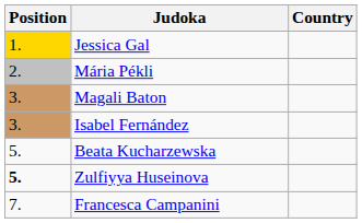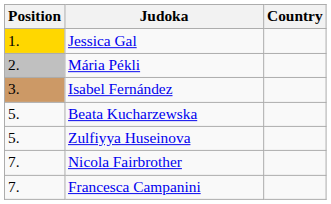 <table class=wikitable>
 <tr>
 <th width=10>Position</th>
 <th width=200>Judoka</th>
 <th width=10>Country</th>
 </tr>
 <tr>
 <td bgcolor=gold>1.</td>
 <td><a href='#'>Jessica Gal</a></td>
 <td></td>
 </tr>
 <tr>
 <td bgcolor="silver">2.</td>
 <td><a href='#'>Mária Pékli</a></td>
 <td></td>
 </tr>
 <tr>
 <td bgcolor="CC9966">3.</td>
-<td><a href='#'>Magali Baton</a></td>
-<td></td>
-</tr>
-<tr>
-<td bgcolor="CC9966">3.</td>
 <td><a href='#'>Isabel Fernández</a></td>
 <td></td>
 </tr>
 <tr>
 <td>5.</td>
 <td><a href='#'>Beata Kucharzewska</a></td>
 <td></td>
 </tr>
 <tr>
-<td><strong>5.</strong></td>
+<td>5.</td>
 <td><a href='#'>Zulfiyya Huseinova</a></td>
+<td></td>
+</tr>
+<tr>
+<td>7.</td>
+<td><a href='#'>Nicola Fairbrother</a></td>
 <td></td>
 </tr>
 <tr>
 <td>7.</td>
 <td><a href='#'>Francesca Campanini</a></td>
 <td></td>
 </tr>
 </table>
